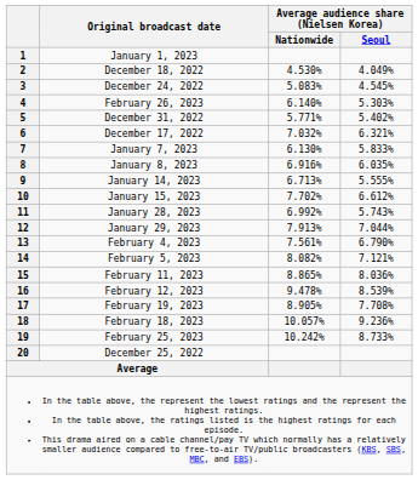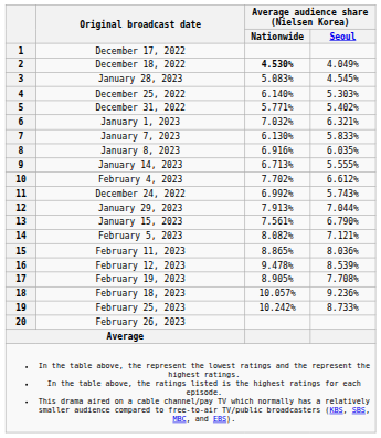 <table class="wikitable" style="margin-left:auto; margin-right:auto; width:550px; text-align:center">
 <tr>
 <th scope="col" rowspan="2"></th>
 <th scope="col" rowspan="2">Original broadcast date</th>
 <th scope="col" colspan="2">Average audience share<br>(Nielsen Korea)</th>
 </tr>
 <tr>
 <th scope="col" style="width:7em">Nationwide</th>
 <th scope="col" style="width:7em"><a href='#'>Seoul</a></th>
 </tr>
 <tr>
 <th scope="col">1</th>
-<td>January 1, 2023</td>
+<td>December 17, 2022</td>
 <td><strong></strong> </td>
 <td><strong></strong> </td>
 </tr>
 <tr>
 <th scope="col">2</th>
 <td>December 18, 2022</td>
-<td>4.530% </td>
+<td><strong>4.530% </strong></td>
 <td>4.049% </td>
 </tr>
 <tr>
 <th scope="col">3</th>
-<td>December 24, 2022</td>
+<td>January 28, 2023</td>
 <td>5.083% </td>
 <td>4.545% </td>
 </tr>
 <tr>
 <th scope="col">4</th>
-<td>February 26, 2023</td>
+<td>December 25, 2022</td>
 <td>6.140% </td>
 <td>5.303% </td>
 </tr>
 <tr>
 <th scope="col">5</th>
 <td>December 31, 2022</td>
 <td>5.771% </td>
 <td>5.402% </td>
 </tr>
 <tr>
 <th scope="col">6</th>
-<td>December 17, 2022</td>
+<td>January 1, 2023</td>
 <td>7.032% </td>
 <td>6.321% </td>
 </tr>
 <tr>
 <th scope="col">7</th>
 <td>January 7, 2023</td>
 <td>6.130% </td>
 <td>5.833% </td>
 </tr>
 <tr>
 <th scope="col">8</th>
 <td>January 8, 2023</td>
 <td>6.916% </td>
 <td>6.035% </td>
 </tr>
 <tr>
 <th scope="col">9</th>
 <td>January 14, 2023</td>
 <td>6.713% </td>
 <td>5.555% </td>
 </tr>
 <tr>
 <th scope="col">10</th>
-<td>January 15, 2023</td>
+<td>February 4, 2023</td>
 <td>7.702% </td>
 <td>6.612% </td>
 </tr>
 <tr>
 <th scope="col">11</th>
-<td>January 28, 2023</td>
+<td>December 24, 2022</td>
 <td>6.992% </td>
 <td>5.743% </td>
 </tr>
 <tr>
 <th scope="col">12</th>
 <td>January 29, 2023</td>
 <td>7.913% </td>
 <td>7.044% </td>
 </tr>
 <tr>
 <th scope="col">13</th>
-<td>February 4, 2023</td>
+<td>January 15, 2023</td>
 <td>7.561% </td>
 <td>6.790% </td>
 </tr>
 <tr>
 <th scope="col">14</th>
 <td>February 5, 2023</td>
 <td>8.082% </td>
 <td>7.121% </td>
 </tr>
 <tr>
 <th scope="col">15</th>
 <td>February 11, 2023</td>
 <td>8.865% </td>
 <td>8.036% </td>
 </tr>
 <tr>
 <th scope="col">16</th>
 <td>February 12, 2023</td>
 <td>9.478% </td>
 <td>8.539% </td>
 </tr>
 <tr>
 <th scope="col">17</th>
 <td>February 19, 2023</td>
 <td>8.905% </td>
 <td>7.708% </td>
 </tr>
 <tr>
 <th scope="col">18</th>
 <td>February 18, 2023</td>
 <td>10.057% </td>
 <td>9.236% </td>
 </tr>
 <tr>
 <th scope="col">19</th>
 <td>February 25, 2023</td>
 <td>10.242% </td>
 <td>8.733% </td>
 </tr>
 <tr>
 <th scope="col">20</th>
-<td>December 25, 2022</td>
+<td>February 26, 2023</td>
 <td><strong></strong> </td>
 <td><strong></strong> </td>
 </tr>
 <tr>
 <th scope="col" colspan="2">Average</th>
 <th scope="col"></th>
 <th scope="col"></th>
 </tr>
 <tr>
 <td colspan="4" style="font-size:85%"><br><ul><li>In the table above, the <strong></strong> represent the lowest ratings and the <strong></strong> represent the highest ratings.</li><li>In the table above, the ratings listed is the highest ratings for each episode.</li><li>This drama aired on a cable channel/pay TV which normally has a relatively smaller audience compared to free-to-air TV/public broadcasters (<a href='#'>KBS</a>, <a href='#'>SBS</a>, <a href='#'>MBC</a>, and <a href='#'>EBS</a>).</li></ul></td>
 </tr>
 </table>
